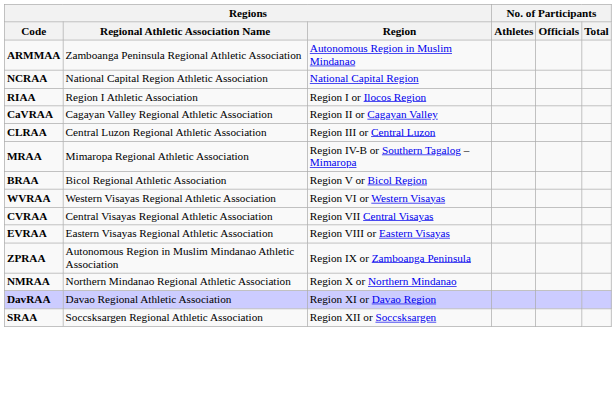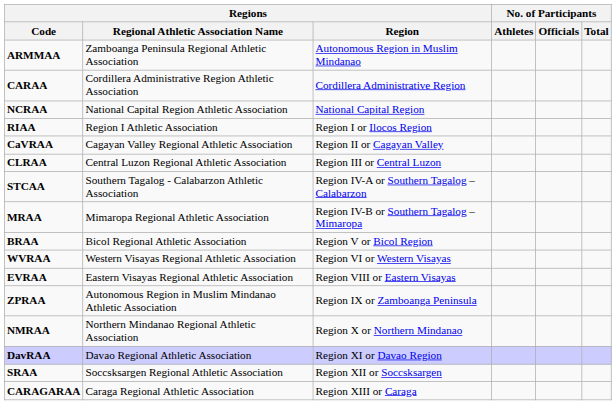 <table class="wikitable" style="text-align:left">
 <tr>
 <th colspan=3>Regions</th>
 <th colspan=3>No. of Participants</th>
 </tr>
 <tr>
 <th>Code</th>
 <th>Regional Athletic Association Name</th>
 <th>Region</th>
 <th>Athletes</th>
 <th>Officials</th>
 <th>Total</th>
 </tr>
 <tr>
 <td>  <strong>ARMMAA</strong></td>
 <td>Zamboanga Peninsula Regional Athletic Association</td>
 <td><a href='#'>Autonomous Region in Muslim Mindanao</a></td>
+<td><strong> </strong></td>
+<td><strong> </strong></td>
+<td><strong> </strong></td>
+</tr>
+<tr>
+<td> <strong>CARAA</strong></td>
+<td>Cordillera Administrative Region Athletic Association</td>
+<td><a href='#'>Cordillera Administrative Region</a></td>
 <td><strong> </strong></td>
 <td><strong> </strong></td>
 <td><strong> </strong></td>
 </tr>
 <tr>
 <td> <strong>NCRAA</strong></td>
 <td>National Capital Region Athletic Association</td>
 <td><a href='#'>National Capital Region</a></td>
 <td><strong> </strong></td>
 <td><strong> </strong></td>
 <td><strong> </strong></td>
 </tr>
 <tr>
 <td> <strong>RIAA</strong></td>
 <td>Region I Athletic Association</td>
 <td>Region I or <a href='#'>Ilocos Region</a></td>
 <td><strong> </strong></td>
 <td><strong> </strong></td>
 <td><strong> </strong></td>
 </tr>
 <tr>
 <td> <strong>CaVRAA</strong></td>
 <td>Cagayan Valley Regional Athletic Association</td>
 <td>Region II or <a href='#'>Cagayan Valley</a></td>
 <td><strong> </strong></td>
 <td><strong> </strong></td>
 <td><strong> </strong></td>
 </tr>
 <tr>
 <td> <strong>CLRAA</strong></td>
 <td>Central Luzon Regional Athletic Association</td>
 <td>Region III or <a href='#'>Central Luzon</a></td>
 <td><strong> </strong></td>
 <td><strong> </strong></td>
 <td><strong> </strong></td>
 </tr>
 <tr>
+<td> <strong>STCAA</strong></td>
+<td>Southern Tagalog - Calabarzon Athletic Association</td>
+<td>Region IV-A or <a href='#'>Southern Tagalog</a> – <a href='#'>Calabarzon</a></td>
+<td><strong> </strong></td>
+<td><strong> </strong></td>
+<td><strong> </strong></td>
+</tr>
+<tr>
 <td> <strong>MRAA</strong></td>
 <td>Mimaropa Regional Athletic Association</td>
 <td>Region IV-B or <a href='#'>Southern Tagalog</a> – <a href='#'>Mimaropa</a></td>
 <td><strong> </strong></td>
 <td><strong> </strong></td>
 <td><strong> </strong></td>
 </tr>
 <tr>
 <td> <strong>BRAA</strong></td>
 <td>Bicol Regional Athletic Association</td>
 <td>Region V or <a href='#'>Bicol Region</a></td>
 <td><strong> </strong></td>
 <td><strong> </strong></td>
 <td><strong> </strong></td>
 </tr>
 <tr>
 <td> <strong>WVRAA</strong></td>
 <td>Western Visayas Regional Athletic Association</td>
 <td>Region VI or <a href='#'>Western Visayas</a></td>
-<td><strong> </strong></td>
-<td><strong> </strong></td>
-<td><strong> </strong></td>
-</tr>
-<tr>
-<td> <strong>CVRAA</strong></td>
-<td>Central Visayas Regional Athletic Association</td>
-<td>Region VII <a href='#'>Central Visayas</a></td>
 <td><strong> </strong></td>
 <td><strong> </strong></td>
 <td><strong> </strong></td>
 </tr>
 <tr>
 <td> <strong>EVRAA</strong></td>
 <td>Eastern Visayas Regional Athletic Association</td>
 <td>Region VIII or <a href='#'>Eastern Visayas</a></td>
 <td><strong> </strong></td>
 <td><strong> </strong></td>
 <td><strong> </strong></td>
 </tr>
 <tr>
 <td> <strong>ZPRAA</strong></td>
 <td>Autonomous Region in Muslim Mindanao Athletic Association</td>
 <td>Region IX or <a href='#'>Zamboanga Peninsula</a></td>
 <td><strong> </strong></td>
 <td><strong> </strong></td>
 <td><strong> </strong></td>
 </tr>
 <tr>
 <td> <strong>NMRAA</strong></td>
 <td>Northern Mindanao Regional Athletic Association</td>
 <td>Region X or <a href='#'>Northern Mindanao</a></td>
 <td><strong> </strong></td>
 <td><strong> </strong></td>
 <td><strong> </strong></td>
 </tr>
 <tr bgcolor=ccccff>
 <td> <strong>DavRAA</strong></td>
 <td>Davao Regional Athletic Association</td>
 <td>Region XI or <a href='#'>Davao Region</a></td>
 <td><strong> </strong></td>
 <td><strong> </strong></td>
 <td><strong> </strong></td>
 </tr>
 <tr>
 <td> <strong>SRAA</strong></td>
 <td>Soccsksargen Regional Athletic Association</td>
 <td>Region XII or <a href='#'>Soccsksargen</a></td>
 <td><strong> </strong></td>
 <td><strong> </strong></td>
 <td><strong> </strong></td>
 </tr>
+<tr>
+<td> <strong>CARAGARAA</strong></td>
+<td>Caraga Regional Athletic Association</td>
+<td>Region XIII or <a href='#'>Caraga</a></td>
+<td><strong> </strong></td>
+<td><strong> </strong></td>
+<td><strong> </strong></td>
+</tr>
 </table>
